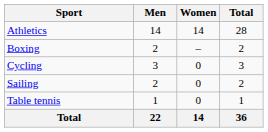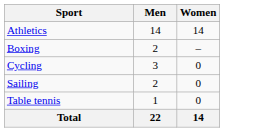 <table class="wikitable sortable" style="text-align:center;">
 <tr>
 <th width=180>Sport</th>
 <th width=55>Men</th>
 <th width=55>Women</th>
-<th width=55>Total</th>
 </tr>
 <tr>
 <td align=left><a href='#'>Athletics</a></td>
 <td>14</td>
 <td>14</td>
-<td>28</td>
 </tr>
 <tr>
 <td align=left><a href='#'>Boxing</a></td>
 <td>2</td>
 <td>–</td>
-<td>2</td>
 </tr>
 <tr>
 <td align=left><a href='#'>Cycling</a></td>
 <td>3</td>
 <td>0</td>
-<td>3</td>
 </tr>
 <tr>
 <td align=left><a href='#'>Sailing</a></td>
 <td>2</td>
 <td>0</td>
-<td>2</td>
 </tr>
 <tr>
 <td align=left><a href='#'>Table tennis</a></td>
 <td>1</td>
 <td>0</td>
-<td>1</td>
 </tr>
 <tr>
 <th>Total</th>
 <th>22</th>
 <th>14</th>
-<th>36</th>
 </tr>
 </table>
